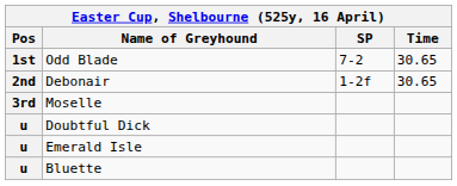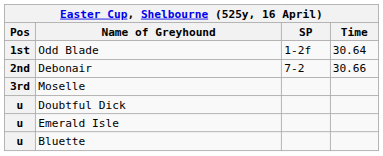 <table class="wikitable">
 <tr>
 <th colspan="6"><a href='#'>Easter Cup</a>, <a href='#'>Shelbourne</a> (525y, 16 April)</th>
 </tr>
 <tr>
 <th width=30>Pos</th>
 <th width=280>Name of Greyhound</th>
 <th width=50>SP</th>
 <th width=50>Time</th>
 </tr>
 <tr>
 <th>1st</th>
 <td>Odd Blade</td>
-<td>7-2</td>
-<td>30.65</td>
+<td>1-2f</td>
+<td>30.64</td>
 </tr>
 <tr>
 <th>2nd</th>
 <td>Debonair</td>
-<td>1-2f</td>
-<td>30.65</td>
+<td>7-2</td>
+<td>30.66</td>
 </tr>
 <tr>
 <th>3rd</th>
 <td>Moselle</td>
 <td></td>
 <td></td>
 </tr>
 <tr>
 <th>u</th>
 <td>Doubtful Dick</td>
 <td></td>
 <td></td>
 </tr>
 <tr>
 <th>u</th>
 <td>Emerald Isle</td>
 <td></td>
 <td></td>
 </tr>
 <tr>
 <th>u</th>
 <td>Bluette</td>
 <td></td>
 <td></td>
 </tr>
 </table>
